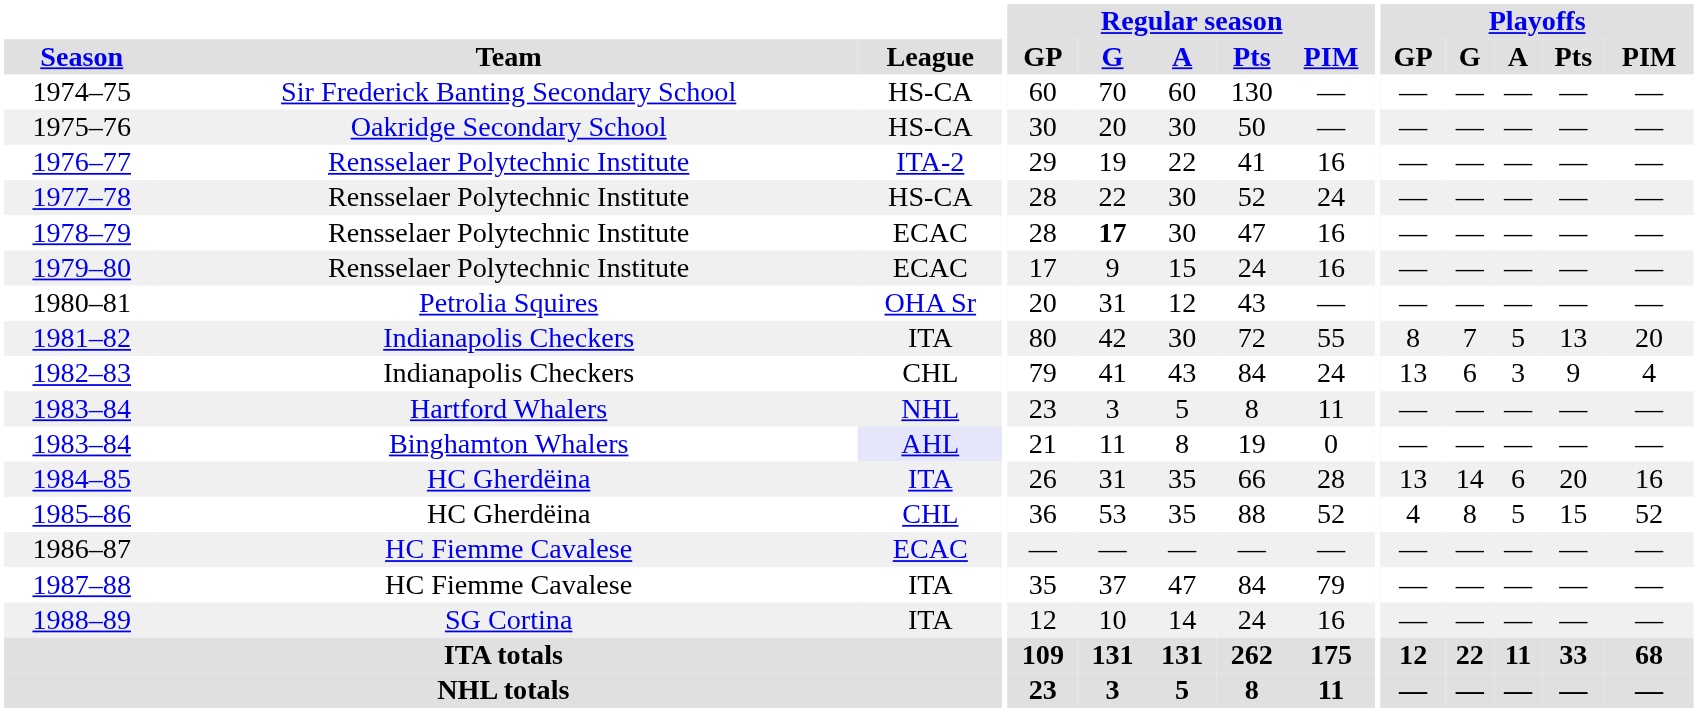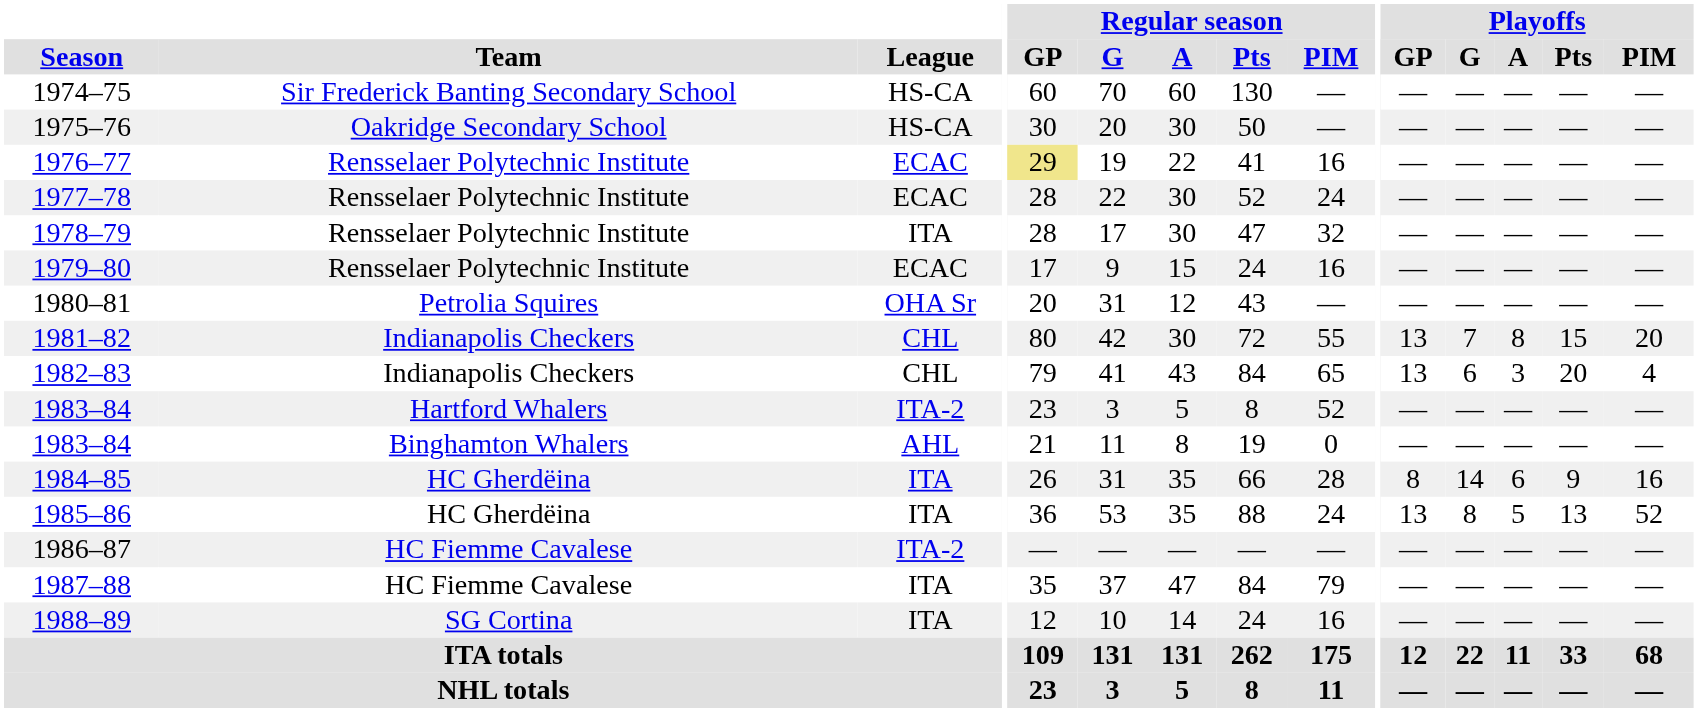 <table border="0" cellpadding="1" cellspacing="0" style="text-align:center; width:60em">
 <tr bgcolor="#e0e0e0">
 <th colspan="3" bgcolor="#ffffff"></th>
 <th rowspan="100" bgcolor="#ffffff"></th>
 <th colspan="5"><a href='#'>Regular season</a></th>
 <th rowspan="100" bgcolor="#ffffff"></th>
 <th colspan="5"><a href='#'>Playoffs</a></th>
 </tr>
 <tr bgcolor="#e0e0e0">
 <th><a href='#'>Season</a></th>
 <th>Team</th>
 <th>League</th>
 <th>GP</th>
 <th><a href='#'>G</a></th>
 <th><a href='#'>A</a></th>
 <th><a href='#'>Pts</a></th>
 <th><a href='#'>PIM</a></th>
 <th>GP</th>
 <th>G</th>
 <th>A</th>
 <th>Pts</th>
 <th>PIM</th>
 </tr>
 <tr>
 <td>1974–75</td>
 <td><a href='#'>Sir Frederick Banting Secondary School</a></td>
 <td>HS-CA</td>
 <td>60</td>
 <td>70</td>
 <td>60</td>
 <td>130</td>
 <td>—</td>
 <td>—</td>
 <td>—</td>
 <td>—</td>
 <td>—</td>
 <td>—</td>
 </tr>
 <tr bgcolor="#f0f0f0">
 <td>1975–76</td>
 <td><a href='#'>Oakridge Secondary School</a></td>
 <td>HS-CA</td>
 <td>30</td>
 <td>20</td>
 <td>30</td>
 <td>50</td>
 <td>—</td>
 <td>—</td>
 <td>—</td>
 <td>—</td>
 <td>—</td>
 <td>—</td>
 </tr>
 <tr>
 <td><a href='#'>1976–77</a></td>
 <td><a href='#'>Rensselaer Polytechnic Institute</a></td>
-<td><a href='#'>ITA-2</a></td>
-<td>29</td>
+<td><a href='#'>ECAC</a></td>
+<td style="background: khaki;">29</td>
 <td>19</td>
 <td>22</td>
 <td>41</td>
 <td>16</td>
 <td>—</td>
 <td>—</td>
 <td>—</td>
 <td>—</td>
 <td>—</td>
 </tr>
 <tr bgcolor="#f0f0f0">
 <td><a href='#'>1977–78</a></td>
 <td>Rensselaer Polytechnic Institute</td>
-<td>HS-CA</td>
+<td>ECAC</td>
 <td>28</td>
 <td>22</td>
 <td>30</td>
 <td>52</td>
 <td>24</td>
 <td>—</td>
 <td>—</td>
 <td>—</td>
 <td>—</td>
 <td>—</td>
 </tr>
 <tr>
 <td><a href='#'>1978–79</a></td>
 <td>Rensselaer Polytechnic Institute</td>
-<td>ECAC</td>
+<td>ITA</td>
 <td>28</td>
-<td><strong>17</strong></td>
+<td>17</td>
 <td>30</td>
 <td>47</td>
-<td>16</td>
+<td>32</td>
 <td>—</td>
 <td>—</td>
 <td>—</td>
 <td>—</td>
 <td>—</td>
 </tr>
 <tr bgcolor="#f0f0f0">
 <td><a href='#'>1979–80</a></td>
 <td>Rensselaer Polytechnic Institute</td>
 <td>ECAC</td>
 <td>17</td>
 <td>9</td>
 <td>15</td>
 <td>24</td>
 <td>16</td>
 <td>—</td>
 <td>—</td>
 <td>—</td>
 <td>—</td>
 <td>—</td>
 </tr>
 <tr>
 <td>1980–81</td>
 <td><a href='#'>Petrolia Squires</a></td>
 <td><a href='#'>OHA Sr</a></td>
 <td>20</td>
 <td>31</td>
 <td>12</td>
 <td>43</td>
 <td>—</td>
 <td>—</td>
 <td>—</td>
 <td>—</td>
 <td>—</td>
 <td>—</td>
 </tr>
 <tr bgcolor="#f0f0f0">
 <td><a href='#'>1981–82</a></td>
 <td><a href='#'>Indianapolis Checkers</a></td>
-<td>ITA</td>
+<td><a href='#'>CHL</a></td>
 <td>80</td>
 <td>42</td>
 <td>30</td>
 <td>72</td>
 <td>55</td>
+<td>13</td>
+<td>7</td>
 <td>8</td>
-<td>7</td>
-<td>5</td>
-<td>13</td>
+<td>15</td>
 <td>20</td>
 </tr>
 <tr>
 <td><a href='#'>1982–83</a></td>
 <td>Indianapolis Checkers</td>
 <td>CHL</td>
 <td>79</td>
 <td>41</td>
 <td>43</td>
 <td>84</td>
-<td>24</td>
+<td>65</td>
 <td>13</td>
 <td>6</td>
 <td>3</td>
-<td>9</td>
+<td>20</td>
 <td>4</td>
 </tr>
 <tr bgcolor="#f0f0f0">
 <td><a href='#'>1983–84</a></td>
 <td><a href='#'>Hartford Whalers</a></td>
-<td><a href='#'>NHL</a></td>
+<td><a href='#'>ITA-2</a></td>
 <td>23</td>
 <td>3</td>
 <td>5</td>
 <td>8</td>
-<td>11</td>
+<td>52</td>
 <td>—</td>
 <td>—</td>
 <td>—</td>
 <td>—</td>
 <td>—</td>
 </tr>
 <tr>
 <td><a href='#'>1983–84</a></td>
 <td><a href='#'>Binghamton Whalers</a></td>
-<td style="background: lavender;"><a href='#'>AHL</a></td>
+<td><a href='#'>AHL</a></td>
 <td>21</td>
 <td>11</td>
 <td>8</td>
 <td>19</td>
 <td>0</td>
 <td>—</td>
 <td>—</td>
 <td>—</td>
 <td>—</td>
 <td>—</td>
 </tr>
 <tr bgcolor="#f0f0f0">
 <td><a href='#'>1984–85</a></td>
 <td><a href='#'>HC Gherdëina</a></td>
 <td><a href='#'>ITA</a></td>
 <td>26</td>
 <td>31</td>
 <td>35</td>
 <td>66</td>
 <td>28</td>
-<td>13</td>
+<td>8</td>
 <td>14</td>
 <td>6</td>
-<td>20</td>
+<td>9</td>
 <td>16</td>
 </tr>
 <tr>
 <td><a href='#'>1985–86</a></td>
 <td>HC Gherdëina</td>
-<td><a href='#'>CHL</a></td>
+<td>ITA</td>
 <td>36</td>
 <td>53</td>
 <td>35</td>
 <td>88</td>
-<td>52</td>
-<td>4</td>
+<td>24</td>
+<td>13</td>
 <td>8</td>
 <td>5</td>
-<td>15</td>
+<td>13</td>
 <td>52</td>
 </tr>
 <tr bgcolor="#f0f0f0">
 <td>1986–87</td>
 <td><a href='#'>HC Fiemme Cavalese</a></td>
-<td><a href='#'>ECAC</a></td>
+<td><a href='#'>ITA-2</a></td>
 <td>—</td>
 <td>—</td>
 <td>—</td>
 <td>—</td>
 <td>—</td>
 <td>—</td>
 <td>—</td>
 <td>—</td>
 <td>—</td>
 <td>—</td>
 </tr>
 <tr>
 <td><a href='#'>1987–88</a></td>
 <td>HC Fiemme Cavalese</td>
 <td>ITA</td>
 <td>35</td>
 <td>37</td>
 <td>47</td>
 <td>84</td>
 <td>79</td>
 <td>—</td>
 <td>—</td>
 <td>—</td>
 <td>—</td>
 <td>—</td>
 </tr>
 <tr bgcolor="#f0f0f0">
 <td><a href='#'>1988–89</a></td>
 <td><a href='#'>SG Cortina</a></td>
 <td>ITA</td>
 <td>12</td>
 <td>10</td>
 <td>14</td>
 <td>24</td>
 <td>16</td>
 <td>—</td>
 <td>—</td>
 <td>—</td>
 <td>—</td>
 <td>—</td>
 </tr>
 <tr bgcolor="#e0e0e0">
 <th colspan="3">ITA totals</th>
 <th>109</th>
 <th>131</th>
 <th>131</th>
 <th>262</th>
 <th>175</th>
 <th>12</th>
 <th>22</th>
 <th>11</th>
 <th>33</th>
 <th>68</th>
 </tr>
 <tr bgcolor="#e0e0e0">
 <th colspan="3">NHL totals</th>
 <th>23</th>
 <th>3</th>
 <th>5</th>
 <th>8</th>
 <th>11</th>
 <th>—</th>
 <th>—</th>
 <th>—</th>
 <th>—</th>
 <th>—</th>
 </tr>
 </table>
